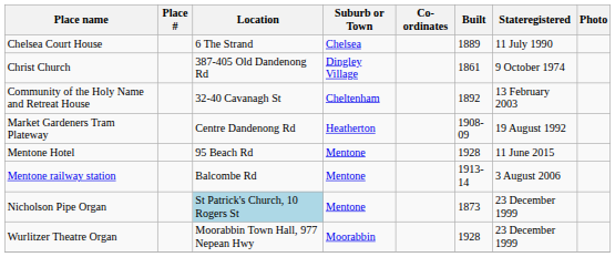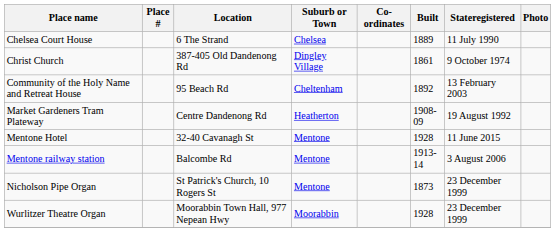 <table class="wikitable sortable">
 <tr>
 <th>Place name</th>
 <th>Place #</th>
 <th>Location</th>
 <th>Suburb or Town</th>
 <th>Co-ordinates</th>
 <th>Built</th>
 <th>Stateregistered</th>
 <th class="unsortable">Photo</th>
 </tr>
 <tr>
 <td>Chelsea Court House</td>
 <td></td>
 <td>6 The Strand</td>
 <td><a href='#'>Chelsea</a></td>
 <td></td>
 <td>1889</td>
 <td>11 July 1990</td>
 <td></td>
 </tr>
 <tr>
 <td>Christ Church</td>
 <td></td>
 <td>387-405 Old Dandenong Rd</td>
 <td><a href='#'>Dingley Village</a></td>
 <td></td>
 <td>1861</td>
 <td>9 October 1974</td>
 <td></td>
 </tr>
 <tr>
 <td>Community of the Holy Name and Retreat House</td>
 <td></td>
-<td>32-40 Cavanagh St</td>
+<td>95 Beach Rd</td>
 <td><a href='#'>Cheltenham</a></td>
 <td></td>
 <td>1892</td>
 <td>13 February 2003</td>
 <td></td>
 </tr>
 <tr>
 <td>Market Gardeners Tram Plateway</td>
 <td></td>
 <td>Centre Dandenong Rd</td>
 <td><a href='#'>Heatherton</a></td>
 <td></td>
 <td>1908-09</td>
 <td>19 August 1992</td>
 <td></td>
 </tr>
 <tr>
 <td>Mentone Hotel</td>
 <td></td>
-<td>95 Beach Rd</td>
+<td>32-40 Cavanagh St</td>
 <td><a href='#'>Mentone</a></td>
 <td></td>
 <td>1928</td>
 <td>11 June 2015</td>
 <td></td>
 </tr>
 <tr>
 <td><a href='#'>Mentone railway station</a></td>
 <td></td>
 <td>Balcombe Rd</td>
 <td><a href='#'>Mentone</a></td>
 <td></td>
 <td>1913-14</td>
 <td>3 August 2006</td>
 <td></td>
 </tr>
 <tr>
 <td>Nicholson Pipe Organ</td>
 <td></td>
-<td style="background: lightblue;">St Patrick's Church, 10 Rogers St</td>
+<td>St Patrick's Church, 10 Rogers St</td>
 <td><a href='#'>Mentone</a></td>
 <td></td>
 <td>1873</td>
 <td>23 December 1999</td>
 <td></td>
 </tr>
 <tr>
 <td>Wurlitzer Theatre Organ</td>
 <td></td>
 <td>Moorabbin Town Hall, 977 Nepean Hwy</td>
 <td><a href='#'>Moorabbin</a></td>
 <td></td>
 <td>1928</td>
 <td>23 December 1999</td>
 <td></td>
 </tr>
 <tr>
 </tr>
 </table>
